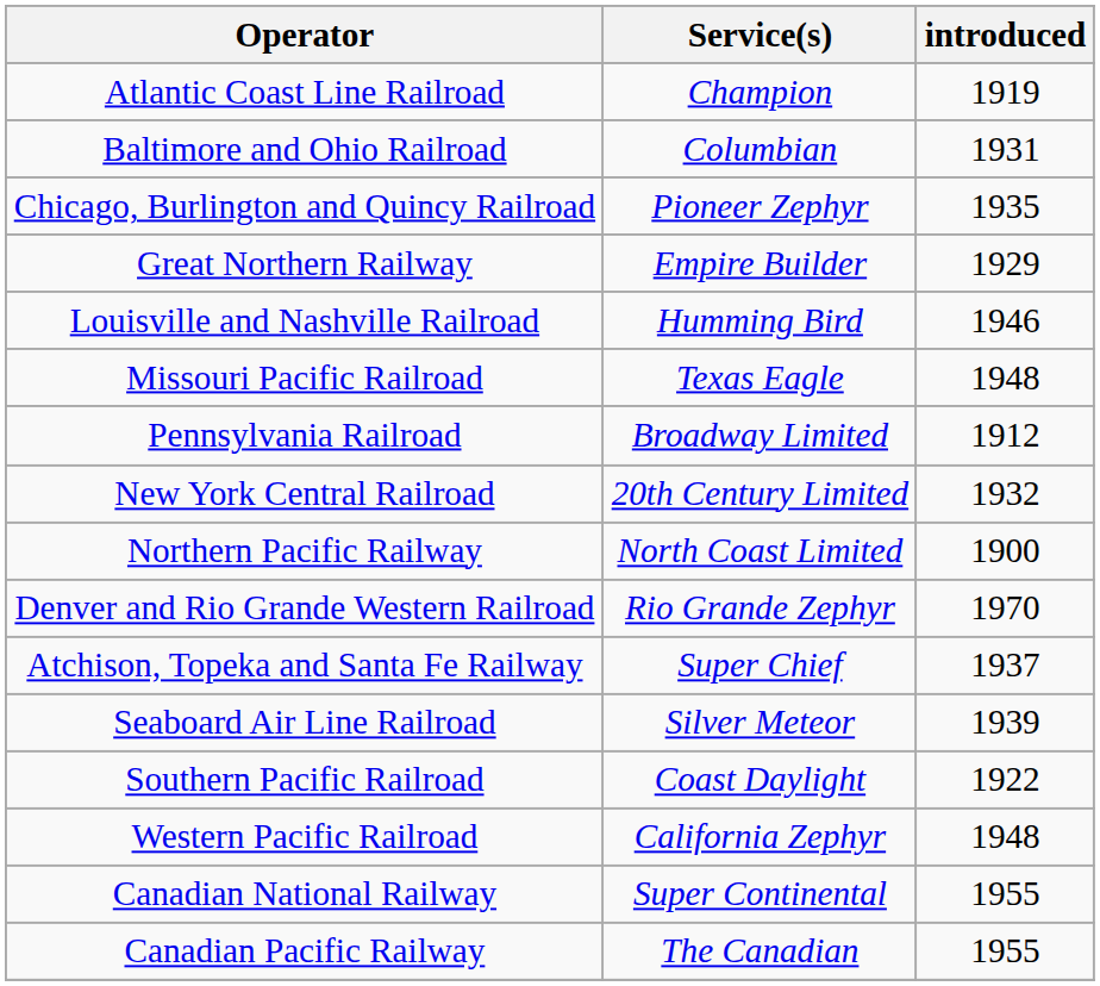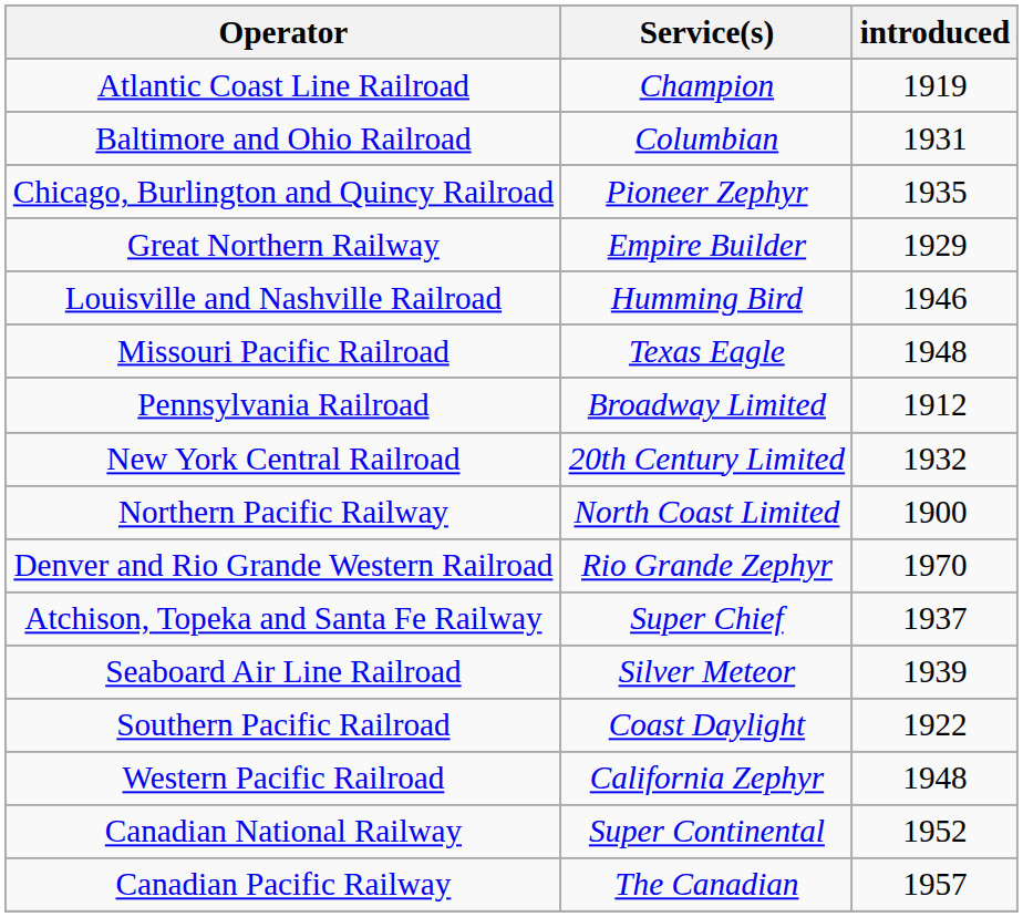 <table class=wikitable style="font-size: 95%; text-align:center">
 <tr>
 <th>Operator</th>
 <th>Service(s)</th>
 <th>introduced</th>
 </tr>
 <tr>
 <td><a href='#'>Atlantic Coast Line Railroad</a></td>
 <td><em><a href='#'>Champion</a></em></td>
 <td>1919</td>
 </tr>
 <tr>
 <td><a href='#'>Baltimore and Ohio Railroad</a></td>
 <td><em><a href='#'>Columbian</a></em></td>
 <td>1931</td>
 </tr>
 <tr>
 <td><a href='#'>Chicago, Burlington and Quincy Railroad</a></td>
 <td><em><a href='#'>Pioneer Zephyr</a></em></td>
 <td>1935</td>
 </tr>
 <tr>
 <td><a href='#'>Great Northern Railway</a></td>
 <td><em><a href='#'>Empire Builder</a></em></td>
 <td>1929</td>
 </tr>
 <tr>
 <td><a href='#'>Louisville and Nashville Railroad</a></td>
 <td><em><a href='#'>Humming Bird</a></em></td>
 <td>1946</td>
 </tr>
 <tr>
 <td><a href='#'>Missouri Pacific Railroad</a></td>
 <td><em><a href='#'>Texas Eagle</a></em></td>
 <td>1948</td>
 </tr>
 <tr>
 <td><a href='#'>Pennsylvania Railroad</a></td>
 <td><em><a href='#'>Broadway Limited</a></em></td>
 <td>1912</td>
 </tr>
 <tr>
 <td><a href='#'>New York Central Railroad</a></td>
 <td><em><a href='#'>20th Century Limited</a></em></td>
 <td>1932</td>
 </tr>
 <tr>
 <td><a href='#'>Northern Pacific Railway</a></td>
 <td><em><a href='#'>North Coast Limited</a></em></td>
 <td>1900</td>
 </tr>
 <tr>
 <td><a href='#'>Denver and Rio Grande Western Railroad</a></td>
 <td><em><a href='#'>Rio Grande Zephyr</a></em></td>
 <td>1970</td>
 </tr>
 <tr>
 <td><a href='#'>Atchison, Topeka and Santa Fe Railway</a></td>
 <td><em><a href='#'>Super Chief</a></em></td>
 <td>1937</td>
 </tr>
 <tr>
 <td><a href='#'>Seaboard Air Line Railroad</a></td>
 <td><em><a href='#'>Silver Meteor</a></em></td>
 <td>1939</td>
 </tr>
 <tr>
 <td><a href='#'>Southern Pacific Railroad</a></td>
 <td><em><a href='#'>Coast Daylight</a></em></td>
 <td>1922</td>
 </tr>
 <tr>
 <td><a href='#'>Western Pacific Railroad</a></td>
 <td><em><a href='#'>California Zephyr</a></em></td>
 <td>1948</td>
 </tr>
 <tr>
 <td><a href='#'>Canadian National Railway</a></td>
 <td><em><a href='#'>Super Continental</a></em></td>
-<td>1955</td>
+<td>1952</td>
 </tr>
 <tr>
 <td><a href='#'>Canadian Pacific Railway</a></td>
 <td><em><a href='#'>The Canadian</a></em></td>
-<td>1955</td>
+<td>1957</td>
 </tr>
 <tr>
 </tr>
 </table>
